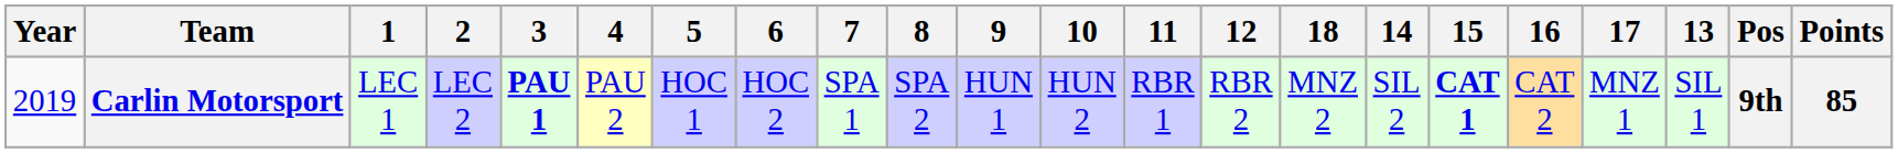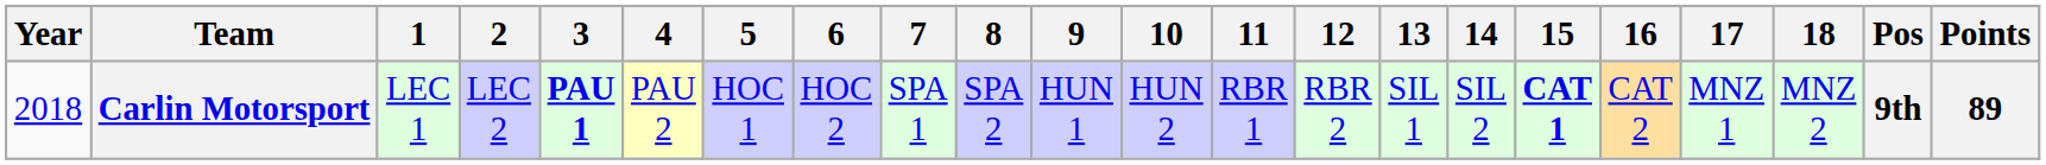 <table class="wikitable" style="text-align:center; font-size:85%">
 <tr>
 <th>Year</th>
 <th>Team</th>
 <th>1</th>
 <th>2</th>
 <th>3</th>
 <th>4</th>
 <th>5</th>
 <th>6</th>
 <th>7</th>
 <th>8</th>
 <th>9</th>
 <th>10</th>
 <th>11</th>
 <th>12</th>
-<th>18</th>
+<th>13</th>
 <th>14</th>
 <th>15</th>
 <th>16</th>
 <th>17</th>
-<th>13</th>
+<th>18</th>
 <th>Pos</th>
 <th>Points</th>
 </tr>
 <tr>
-<td><a href='#'>2019</a></td>
+<td><a href='#'>2018</a></td>
 <th nowrap><a href='#'>Carlin Motorsport</a></th>
 <td style="background:#DFFFDF"><a href='#'>LEC<br>1</a><br></td>
 <td style="background:#CFCFFF"><a href='#'>LEC<br>2</a><br></td>
 <td style="background:#DFFFDF"><strong><a href='#'>PAU<br>1</a><br></strong></td>
 <td style="background:#FFFFBF"><a href='#'>PAU<br>2</a><br></td>
 <td style="background:#CFCFFF"><a href='#'>HOC<br>1</a><br></td>
 <td style="background:#CFCFFF"><a href='#'>HOC<br>2</a><br></td>
 <td style="background:#DFFFDF"><a href='#'>SPA<br>1</a><br></td>
 <td style="background:#CFCFFF"><a href='#'>SPA<br>2</a><br></td>
 <td style="background:#CFCFFF"><a href='#'>HUN<br>1</a><br></td>
 <td style="background:#CFCFFF"><a href='#'>HUN<br>2</a><br></td>
 <td style="background:#CFCFFF"><a href='#'>RBR<br>1</a><br></td>
 <td style="background:#DFFFDF"><a href='#'>RBR<br>2</a><br></td>
-<td style="background:#DFFFDF"><a href='#'>MNZ<br>2</a><br></td>
+<td style="background:#DFFFDF"><a href='#'>SIL<br>1</a><br></td>
 <td style="background:#DFFFDF"><a href='#'>SIL<br>2</a><br></td>
 <td style="background:#DFFFDF"><strong><a href='#'>CAT<br>1</a></strong><br></td>
 <td style="background:#FFDF9F"><a href='#'>CAT<br>2</a><br></td>
 <td style="background:#DFFFDF"><a href='#'>MNZ<br>1</a><br></td>
-<td style="background:#DFFFDF"><a href='#'>SIL<br>1</a><br></td>
+<td style="background:#DFFFDF"><a href='#'>MNZ<br>2</a><br></td>
 <th>9th</th>
-<th>85</th>
+<th>89</th>
 </tr>
 </table>
